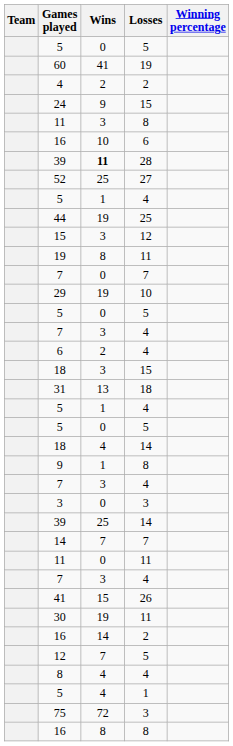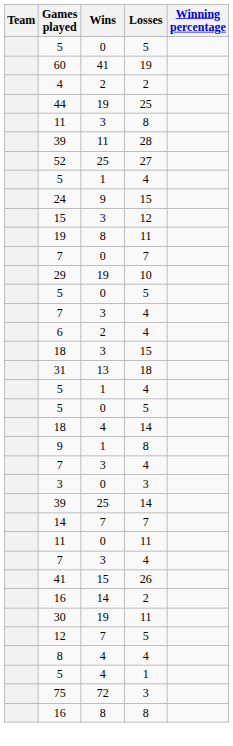 <table class="sortable wikitable plainrowheaders sticky-header" style="text-align:center;">
 <tr>
 <th scope="col">Team</th>
 <th scope="col" width="50px">Games played</th>
 <th scope="col" width=50px>Wins</th>
 <th scope="col" width=50px>Losses</th>
 <th scope="col" width=70px><a href='#'>Winning percentage</a></th>
 </tr>
 <tr>
 <th scope="row"></th>
 <td>5</td>
 <td>0</td>
 <td>5</td>
 <td></td>
 </tr>
 <tr>
 <th scope="row"></th>
 <td>60</td>
 <td>41</td>
 <td>19</td>
 <td></td>
 </tr>
 <tr>
 <th scope="row"></th>
 <td>4</td>
 <td>2</td>
 <td>2</td>
 <td></td>
 </tr>
 <tr>
 <th scope="row"></th>
-<td>24</td>
-<td>9</td>
-<td>15</td>
+<td>44</td>
+<td>19</td>
+<td>25</td>
 <td></td>
 </tr>
 <tr>
 <th scope="row"></th>
 <td>11</td>
 <td>3</td>
 <td>8</td>
 <td></td>
 </tr>
 <tr>
 <th scope="row"></th>
-<td>16</td>
-<td>10</td>
-<td>6</td>
-<td></td>
-</tr>
-<tr>
-<th scope="row"></th>
 <td>39</td>
-<td><strong>11</strong></td>
+<td>11</td>
 <td>28</td>
 <td></td>
 </tr>
 <tr>
 <th scope="row"></th>
 <td>52</td>
 <td>25</td>
 <td>27</td>
 <td></td>
 </tr>
 <tr>
 <th scope="row"></th>
 <td>5</td>
 <td>1</td>
 <td>4</td>
 <td></td>
 </tr>
 <tr>
 <th scope="row"></th>
-<td>44</td>
-<td>19</td>
-<td>25</td>
+<td>24</td>
+<td>9</td>
+<td>15</td>
 <td></td>
 </tr>
 <tr>
 <th scope="row"></th>
 <td>15</td>
 <td>3</td>
 <td>12</td>
 <td></td>
 </tr>
 <tr>
 <th scope="row"></th>
 <td>19</td>
 <td>8</td>
 <td>11</td>
 <td></td>
 </tr>
 <tr>
 <th scope="row"></th>
 <td>7</td>
 <td>0</td>
 <td>7</td>
 <td></td>
 </tr>
 <tr>
 <th scope="row"></th>
 <td>29</td>
 <td>19</td>
 <td>10</td>
 <td></td>
 </tr>
 <tr>
 <th scope="row"></th>
 <td>5</td>
 <td>0</td>
 <td>5</td>
 <td></td>
 </tr>
 <tr>
 <th scope="row"></th>
 <td>7</td>
 <td>3</td>
 <td>4</td>
 <td></td>
 </tr>
 <tr>
 <th scope="row"></th>
 <td>6</td>
 <td>2</td>
 <td>4</td>
 <td></td>
 </tr>
 <tr>
 <th scope="row"></th>
 <td>18</td>
 <td>3</td>
 <td>15</td>
 <td></td>
 </tr>
 <tr>
 <th scope="row"></th>
 <td>31</td>
 <td>13</td>
 <td>18</td>
 <td></td>
 </tr>
 <tr>
 <th scope="row"></th>
 <td>5</td>
 <td>1</td>
 <td>4</td>
 <td></td>
 </tr>
 <tr>
 <th scope="row"></th>
 <td>5</td>
 <td>0</td>
 <td>5</td>
 <td></td>
 </tr>
 <tr>
 <th scope="row"></th>
 <td>18</td>
 <td>4</td>
 <td>14</td>
 <td></td>
 </tr>
 <tr>
 <th scope="row"></th>
 <td>9</td>
 <td>1</td>
 <td>8</td>
 <td></td>
 </tr>
 <tr>
 <th scope="row"></th>
 <td>7</td>
 <td>3</td>
 <td>4</td>
 <td></td>
 </tr>
 <tr>
 <th scope="row"></th>
 <td>3</td>
 <td>0</td>
 <td>3</td>
 <td></td>
 </tr>
 <tr>
 <th scope="row"></th>
 <td>39</td>
 <td>25</td>
 <td>14</td>
 <td></td>
 </tr>
 <tr>
 <th scope="row"></th>
 <td>14</td>
 <td>7</td>
 <td>7</td>
 <td></td>
 </tr>
 <tr>
 <th scope="row"></th>
 <td>11</td>
 <td>0</td>
 <td>11</td>
 <td></td>
 </tr>
 <tr>
 <th scope="row"></th>
 <td>7</td>
 <td>3</td>
 <td>4</td>
 <td></td>
 </tr>
 <tr>
 <th scope="row"></th>
 <td>41</td>
 <td>15</td>
 <td>26</td>
 <td></td>
 </tr>
 <tr>
 <th scope="row"></th>
-<td>30</td>
-<td>19</td>
-<td>11</td>
+<td>16</td>
+<td>14</td>
+<td>2</td>
 <td></td>
 </tr>
 <tr>
 <th scope="row"></th>
-<td>16</td>
-<td>14</td>
-<td>2</td>
+<td>30</td>
+<td>19</td>
+<td>11</td>
 <td></td>
 </tr>
 <tr>
 <th scope="row"></th>
 <td>12</td>
 <td>7</td>
 <td>5</td>
 <td></td>
 </tr>
 <tr>
 <th scope="row"></th>
 <td>8</td>
 <td>4</td>
 <td>4</td>
 <td></td>
 </tr>
 <tr>
 <th scope="row"></th>
 <td>5</td>
 <td>4</td>
 <td>1</td>
 <td></td>
 </tr>
 <tr>
 <th scope="row"></th>
 <td>75</td>
 <td>72</td>
 <td>3</td>
 <td></td>
 </tr>
 <tr>
 <th scope="row"></th>
 <td>16</td>
 <td>8</td>
 <td>8</td>
 <td></td>
 </tr>
 </table>
